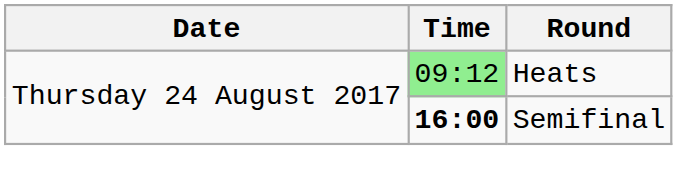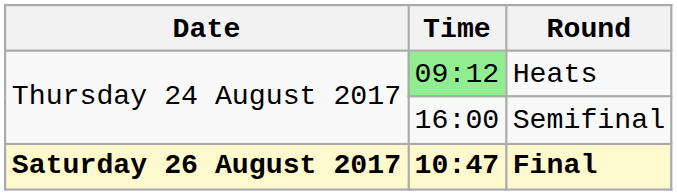 <table class="wikitable">
 <tr>
 <th>Date</th>
 <th>Time</th>
 <th>Round</th>
 </tr>
 <tr>
 <td rowspan=2>Thursday 24 August 2017</td>
 <td style="background: lightgreen;">09:12</td>
 <td>Heats</td>
 </tr>
 <tr>
-<td><strong>16:00</strong></td>
+<td>16:00</td>
 <td>Semifinal</td>
 </tr>
+<tr>
+<td style=background:lemonchiffon><strong>Saturday 26 August 2017</strong></td>
+<td style=background:lemonchiffon><strong>10:47</strong></td>
+<td style=background:lemonchiffon><strong>Final</strong></td>
+</tr>
 </table>
